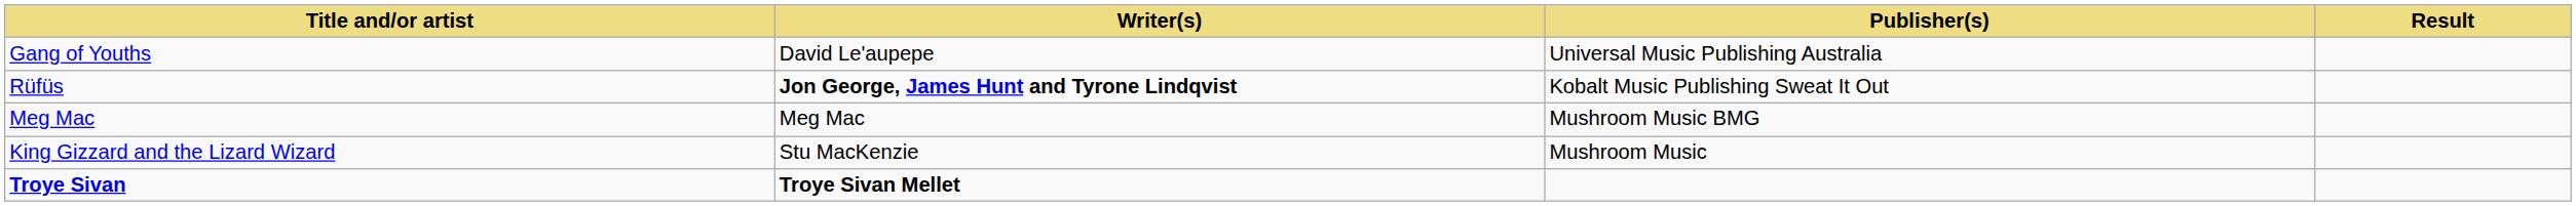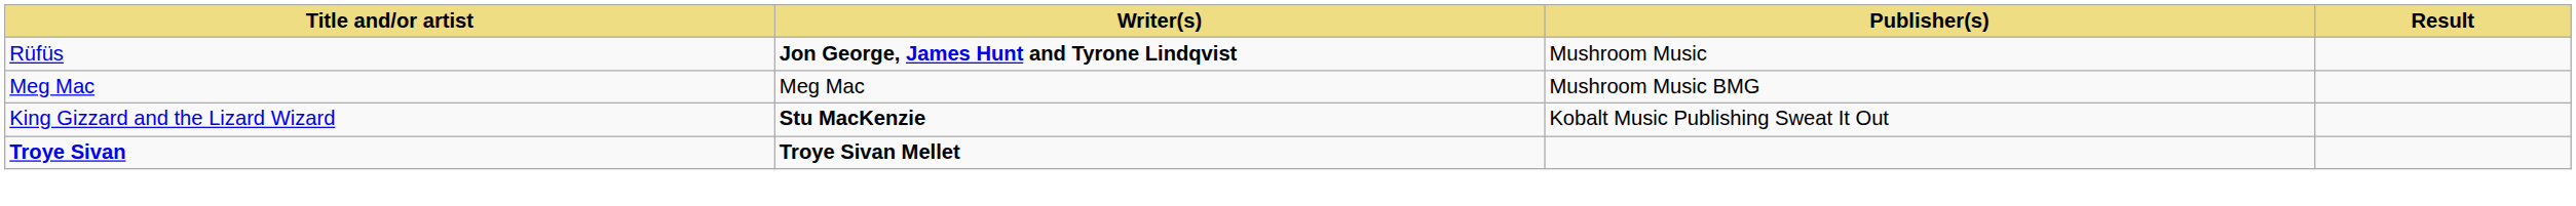 <table class="wikitable" width=100%>
 <tr>
 <th style="width:30%;background:#EEDD82;">Title and/or artist</th>
 <th style="width:30%;background:#EEDD82;">Writer(s)</th>
 <th style="width:30%;background:#EEDD82;">Publisher(s)</th>
 <th style="width:10%;background:#EEDD82;">Result</th>
 </tr>
 <tr>
-<td><a href='#'>Gang of Youths</a></td>
-<td>David Le'aupepe</td>
-<td>Universal Music Publishing Australia</td>
-<td></td>
-</tr>
-<tr>
 <td><a href='#'>Rüfüs</a></td>
 <td><strong>Jon George, <a href='#'>James Hunt</a> and Tyrone Lindqvist</strong></td>
-<td>Kobalt Music Publishing  Sweat It Out</td>
+<td>Mushroom Music</td>
 <td></td>
 </tr>
 <tr>
 <td><a href='#'>Meg Mac</a></td>
 <td>Meg Mac</td>
 <td>Mushroom Music  BMG</td>
 <td></td>
 </tr>
 <tr>
 <td><a href='#'>King Gizzard and the Lizard Wizard</a></td>
-<td>Stu MacKenzie</td>
-<td>Mushroom Music</td>
+<td><strong>Stu MacKenzie</strong></td>
+<td>Kobalt Music Publishing  Sweat It Out</td>
 <td></td>
 </tr>
 <tr>
 <td><strong><a href='#'>Troye Sivan</a></strong></td>
 <td><strong>Troye Sivan Mellet</strong></td>
 <td></td>
 <td></td>
 </tr>
 </table>
